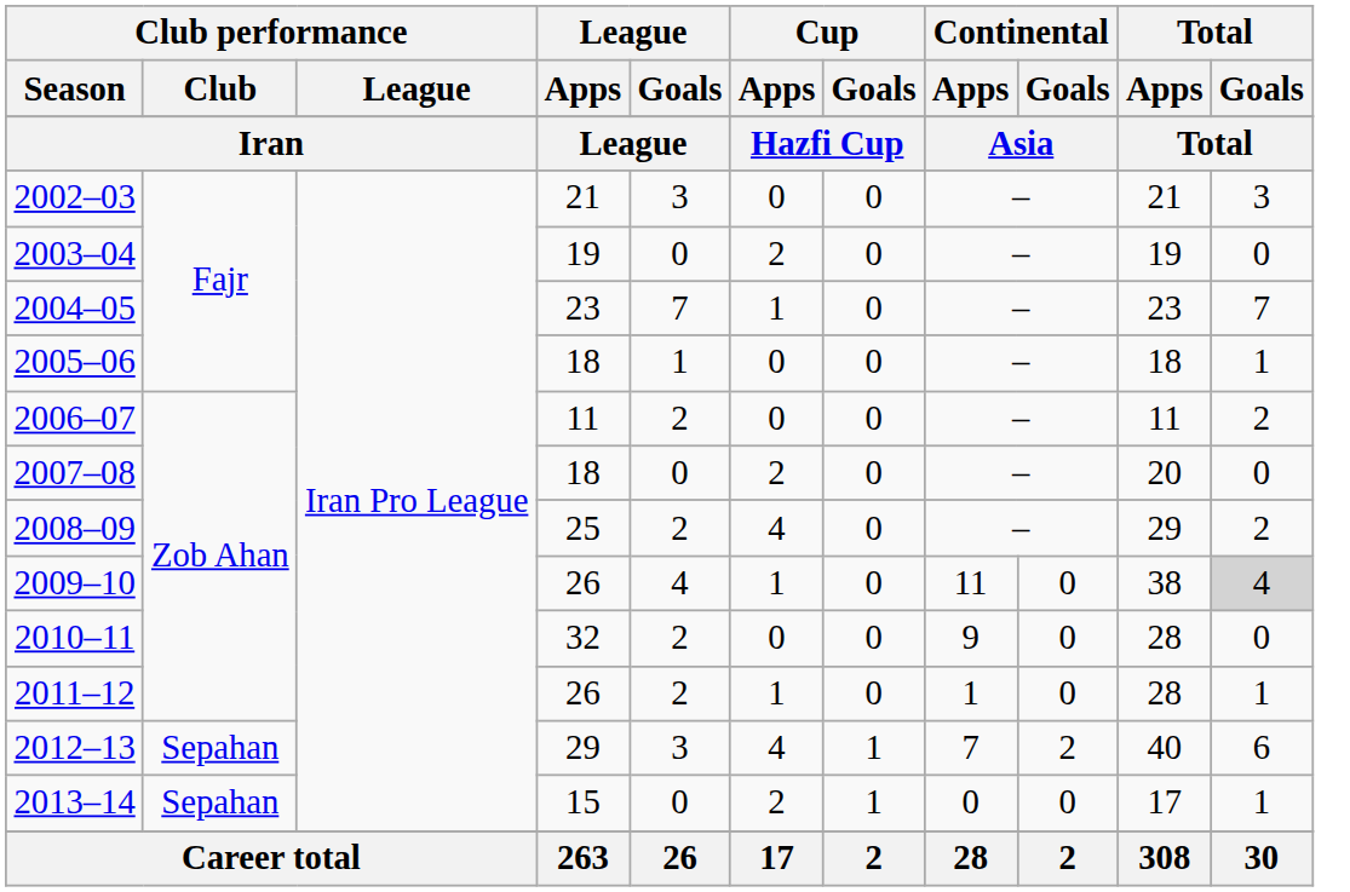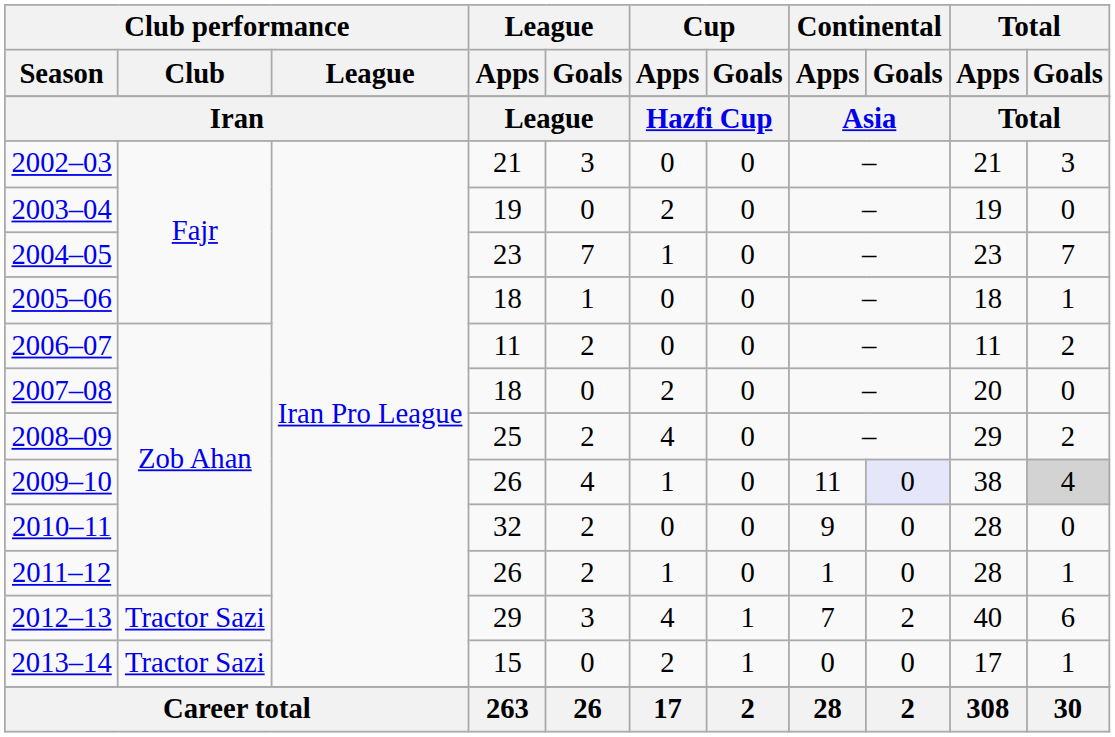 <table class="wikitable" style="text-align:center">
 <tr>
 <th colspan=3>Club performance</th>
 <th colspan=2>League</th>
 <th colspan=2>Cup</th>
 <th colspan=2>Continental</th>
 <th colspan=2>Total</th>
 </tr>
 <tr>
 <th>Season</th>
 <th>Club</th>
 <th>League</th>
 <th>Apps</th>
 <th>Goals</th>
 <th>Apps</th>
 <th>Goals</th>
 <th>Apps</th>
 <th>Goals</th>
 <th>Apps</th>
 <th>Goals</th>
 </tr>
 <tr>
 </tr>
 <tr>
 <th colspan=3>Iran</th>
 <th colspan=2>League</th>
 <th colspan=2><a href='#'>Hazfi Cup</a></th>
 <th colspan=2><a href='#'>Asia</a></th>
 <th colspan=2>Total</th>
 </tr>
 <tr>
 <td><a href='#'>2002–03</a></td>
 <td rowspan="4"><a href='#'>Fajr</a></td>
 <td rowspan="12"><a href='#'>Iran Pro League</a></td>
 <td>21</td>
 <td>3</td>
 <td>0</td>
 <td>0</td>
 <td colspan="2">–</td>
 <td>21</td>
 <td>3</td>
 </tr>
 <tr>
 <td><a href='#'>2003–04</a></td>
 <td>19</td>
 <td>0</td>
 <td>2</td>
 <td>0</td>
 <td colspan="2">–</td>
 <td>19</td>
 <td>0</td>
 </tr>
 <tr>
 <td><a href='#'>2004–05</a></td>
 <td>23</td>
 <td>7</td>
 <td>1</td>
 <td>0</td>
 <td colspan="2">–</td>
 <td>23</td>
 <td>7</td>
 </tr>
 <tr>
 <td><a href='#'>2005–06</a></td>
 <td>18</td>
 <td>1</td>
 <td>0</td>
 <td>0</td>
 <td colspan="2">–</td>
 <td>18</td>
 <td>1</td>
 </tr>
 <tr>
 <td><a href='#'>2006–07</a></td>
 <td rowspan="6"><a href='#'>Zob Ahan</a></td>
 <td>11</td>
 <td>2</td>
 <td>0</td>
 <td>0</td>
 <td colspan="2">–</td>
 <td>11</td>
 <td>2</td>
 </tr>
 <tr>
 <td><a href='#'>2007–08</a></td>
 <td>18</td>
 <td>0</td>
 <td>2</td>
 <td>0</td>
 <td colspan="2">–</td>
 <td>20</td>
 <td>0</td>
 </tr>
 <tr>
 <td><a href='#'>2008–09</a></td>
 <td>25</td>
 <td>2</td>
 <td>4</td>
 <td>0</td>
 <td colspan="2">–</td>
 <td>29</td>
 <td>2</td>
 </tr>
 <tr>
 <td><a href='#'>2009–10</a></td>
 <td>26</td>
 <td>4</td>
 <td>1</td>
 <td>0</td>
 <td>11</td>
-<td>0</td>
+<td style="background: lavender;">0</td>
 <td>38</td>
 <td style="background: lightgrey;">4</td>
 </tr>
 <tr>
 <td><a href='#'>2010–11</a></td>
 <td>32</td>
 <td>2</td>
 <td>0</td>
 <td>0</td>
 <td>9</td>
 <td>0</td>
 <td>28</td>
 <td>0</td>
 </tr>
 <tr>
 <td><a href='#'>2011–12</a></td>
 <td>26</td>
 <td>2</td>
 <td>1</td>
 <td>0</td>
 <td>1</td>
 <td>0</td>
 <td>28</td>
 <td>1</td>
 </tr>
 <tr>
 <td><a href='#'>2012–13</a></td>
-<td><a href='#'>Sepahan</a></td>
+<td><a href='#'>Tractor Sazi</a></td>
 <td>29</td>
 <td>3</td>
 <td>4</td>
 <td>1</td>
 <td>7</td>
 <td>2</td>
 <td>40</td>
 <td>6</td>
 </tr>
 <tr>
 <td><a href='#'>2013–14</a></td>
-<td><a href='#'>Sepahan</a></td>
+<td><a href='#'>Tractor Sazi</a></td>
 <td>15</td>
 <td>0</td>
 <td>2</td>
 <td>1</td>
 <td>0</td>
 <td>0</td>
 <td>17</td>
 <td>1</td>
 </tr>
 <tr>
 </tr>
 <tr>
 <th colspan=3>Career total</th>
 <th>263</th>
 <th>26</th>
 <th>17</th>
 <th>2</th>
 <th>28</th>
 <th>2</th>
 <th>308</th>
 <th>30</th>
 </tr>
 </table>
